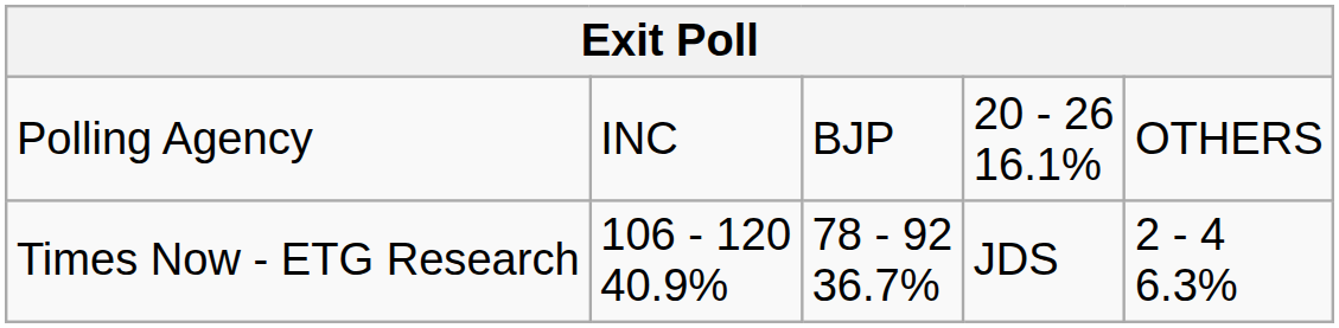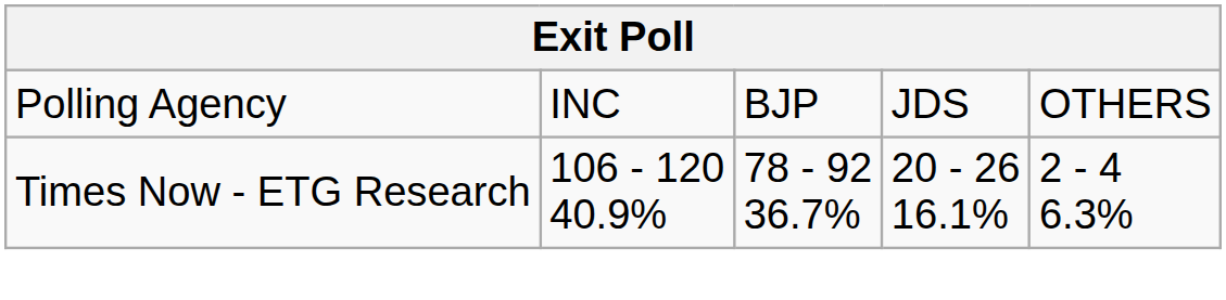 <table class="wikitable">
 <tr>
 <th colspan="5">Exit Poll</th>
 </tr>
 <tr>
 <td>Polling Agency</td>
 <td>INC</td>
 <td>BJP</td>
-<td>20 - 26<br>16.1%</td>
+<td>JDS</td>
 <td>OTHERS</td>
 </tr>
 <tr>
 <td>Times Now - ETG Research</td>
 <td>106 - 120<br>40.9%</td>
 <td>78 - 92<br>36.7%</td>
-<td>JDS</td>
+<td>20 - 26<br>16.1%</td>
 <td>2 - 4<br>6.3%</td>
 </tr>
 </table>
